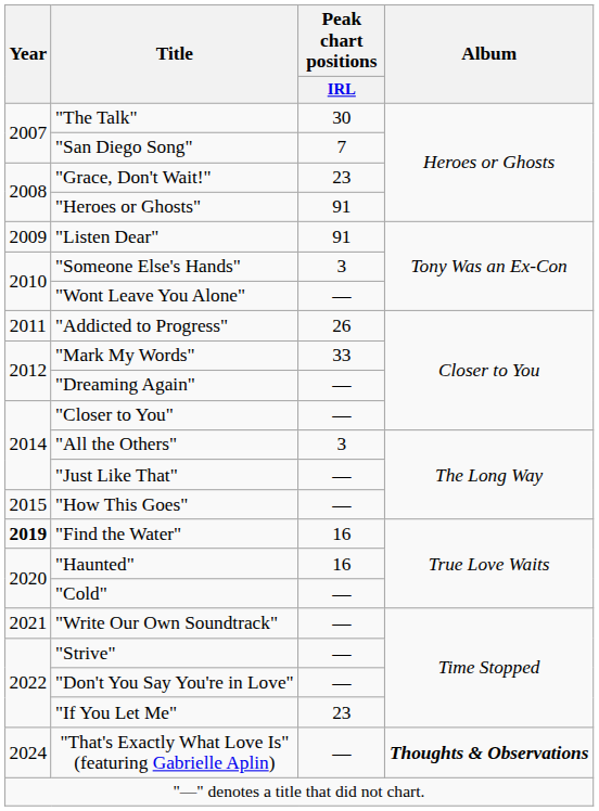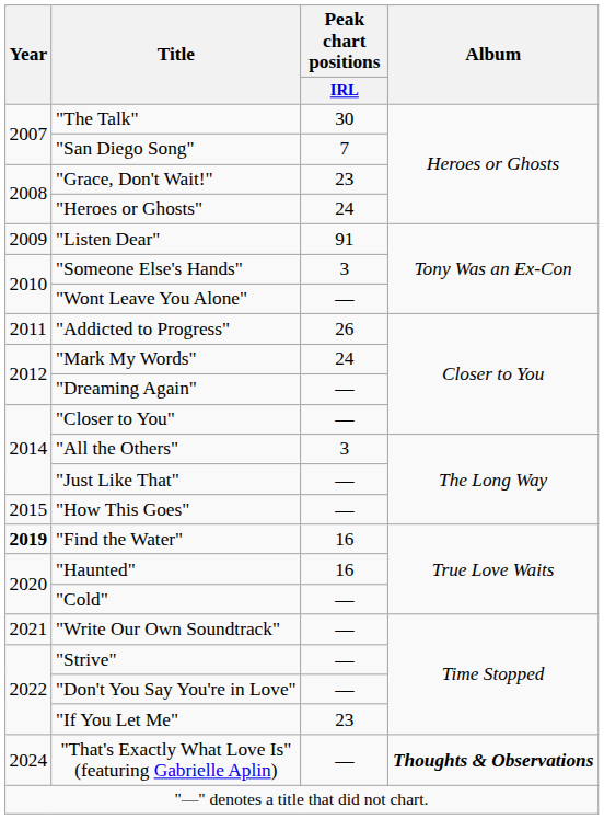 <table class="wikitable" style="text-align:center;">
 <tr>
 <th scope="col" rowspan="2">Year</th>
 <th scope="col" rowspan="2">Title</th>
 <th scope="col" colspan="1">Peak chart positions</th>
 <th scope="col" rowspan="2">Album</th>
 </tr>
 <tr>
 <th scope="col" style="width:5em;font-size:85%"><a href='#'>IRL</a><br></th>
 </tr>
 <tr>
 <td rowspan="2">2007</td>
 <td style="text-align:left;">"The Talk"</td>
 <td>30</td>
 <td rowspan="4"><em>Heroes or Ghosts</em></td>
 </tr>
 <tr>
 <td style="text-align:left;">"San Diego Song"</td>
 <td>7</td>
 </tr>
 <tr>
 <td rowspan="2">2008</td>
 <td style="text-align:left;">"Grace, Don't Wait!"</td>
 <td>23</td>
 </tr>
 <tr>
 <td style="text-align:left;">"Heroes or Ghosts"</td>
-<td>91<br></td>
+<td>24</td>
 </tr>
 <tr>
 <td>2009</td>
 <td style="text-align:left;">"Listen Dear"</td>
 <td>91<br></td>
 <td rowspan="3"><em>Tony Was an Ex-Con</em></td>
 </tr>
 <tr>
 <td rowspan="2">2010</td>
 <td style="text-align:left;">"Someone Else's Hands"</td>
 <td>3</td>
 </tr>
 <tr>
 <td style="text-align:left;">"Wont Leave You Alone"</td>
 <td>—</td>
 </tr>
 <tr>
 <td>2011</td>
 <td style="text-align:left;">"Addicted to Progress"</td>
 <td>26</td>
 <td rowspan="4"><em>Closer to You</em></td>
 </tr>
 <tr>
 <td rowspan="2">2012</td>
 <td style="text-align:left;">"Mark My Words"</td>
-<td>33</td>
+<td>24</td>
 </tr>
 <tr>
 <td style="text-align:left;">"Dreaming Again"</td>
 <td>—</td>
 </tr>
 <tr>
 <td rowspan="3">2014</td>
 <td style="text-align:left;">"Closer to You"</td>
 <td>—</td>
 </tr>
 <tr>
 <td style="text-align:left;">"All the Others"</td>
 <td>3</td>
 <td rowspan="3"><em>The Long Way</em></td>
 </tr>
 <tr>
 <td style="text-align:left;">"Just Like That"</td>
 <td>—</td>
 </tr>
 <tr>
 <td>2015</td>
 <td style="text-align:left;">"How This Goes"</td>
 <td>—</td>
 </tr>
 <tr>
 <td><strong>2019</strong></td>
 <td style="text-align:left;">"Find the Water"</td>
 <td>16</td>
 <td rowspan="3"><em>True Love Waits</em></td>
 </tr>
 <tr>
 <td rowspan="2">2020</td>
 <td style="text-align:left;">"Haunted"</td>
 <td>16</td>
 </tr>
 <tr>
 <td style="text-align:left;">"Cold"</td>
 <td>—</td>
 </tr>
 <tr>
 <td>2021</td>
 <td style="text-align:left;">"Write Our Own Soundtrack"</td>
 <td>—</td>
 <td rowspan="4"><em>Time Stopped</em></td>
 </tr>
 <tr>
 <td rowspan="3">2022</td>
 <td style="text-align:left;">"Strive"</td>
 <td>—</td>
 </tr>
 <tr>
 <td>"Don't You Say You're in Love"</td>
 <td>—</td>
 </tr>
 <tr>
 <td style="text-align:left;">"If You Let Me"</td>
 <td>23</td>
 </tr>
 <tr>
 <td>2024</td>
 <td>"That's Exactly What Love Is" <br> (featuring <a href='#'>Gabrielle Aplin</a>)</td>
 <td>—</td>
 <td><strong><em>Thoughts & Observations</em></strong></td>
 </tr>
 <tr>
 <td colspan="4" style="font-size:90%">"—" denotes a title that did not chart.</td>
 </tr>
 </table>
